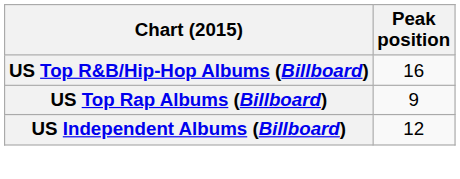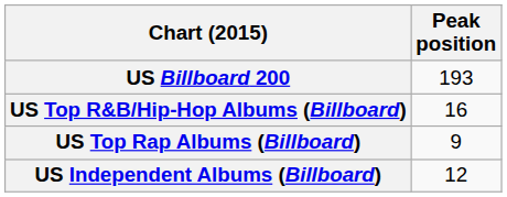 <table class="wikitable sortable plainrowheaders" style="text-align:center">
 <tr>
 <th scope="col">Chart (2015)</th>
 <th scope="col">Peak<br>position</th>
+</tr>
+<tr>
+<th scope="row">US <a href='#'><em>Billboard</em> 200</a></th>
+<td>193</td>
 </tr>
 <tr>
 <th scope="row">US <a href='#'>Top R&B/Hip-Hop Albums</a> (<em><a href='#'>Billboard</a></em>)</th>
 <td>16</td>
 </tr>
 <tr>
 <th scope="row">US <a href='#'>Top Rap Albums</a> (<em><a href='#'>Billboard</a></em>)</th>
 <td>9</td>
 </tr>
 <tr>
 <th scope="row">US <a href='#'>Independent Albums</a> (<em><a href='#'>Billboard</a></em>)</th>
 <td>12</td>
 </tr>
 </table>
